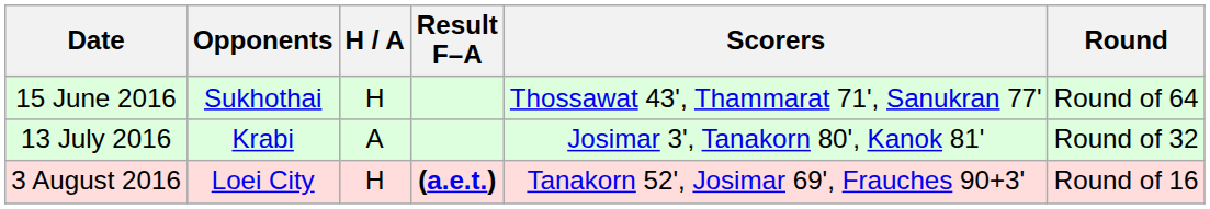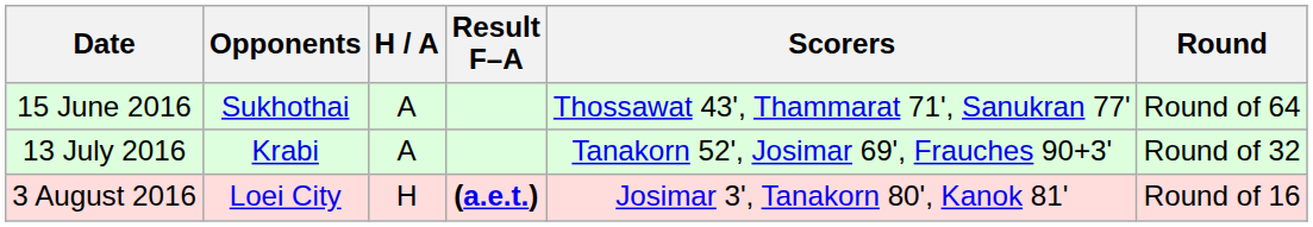 <table class="wikitable" style="text-align:center">
 <tr>
 <th>Date</th>
 <th>Opponents</th>
 <th>H / A</th>
 <th>Result<br>F–A</th>
 <th>Scorers</th>
 <th>Round</th>
 </tr>
 <tr bgcolor="#ddffdd">
 <td>15 June 2016</td>
 <td><a href='#'>Sukhothai</a></td>
-<td>H</td>
+<td>A</td>
 <td></td>
 <td><a href='#'>Thossawat</a> 43', <a href='#'>Thammarat</a> 71', <a href='#'>Sanukran</a> 77'</td>
 <td>Round of 64</td>
 </tr>
 <tr bgcolor="#ddffdd">
 <td>13 July 2016</td>
 <td><a href='#'>Krabi</a></td>
 <td>A</td>
 <td></td>
-<td><a href='#'>Josimar</a> 3', <a href='#'>Tanakorn</a> 80', <a href='#'>Kanok</a> 81'</td>
+<td><a href='#'>Tanakorn</a> 52', <a href='#'>Josimar</a> 69', <a href='#'>Frauches</a> 90+3'</td>
 <td>Round of 32</td>
 </tr>
 <tr bgcolor="#ffdddd">
 <td>3 August 2016</td>
 <td><a href='#'>Loei City</a></td>
 <td>H</td>
 <td><strong> (<a href='#'>a.e.t.</a>)</strong></td>
-<td><a href='#'>Tanakorn</a> 52', <a href='#'>Josimar</a> 69', <a href='#'>Frauches</a> 90+3'</td>
+<td><a href='#'>Josimar</a> 3', <a href='#'>Tanakorn</a> 80', <a href='#'>Kanok</a> 81'</td>
 <td>Round of 16</td>
 </tr>
 </table>
